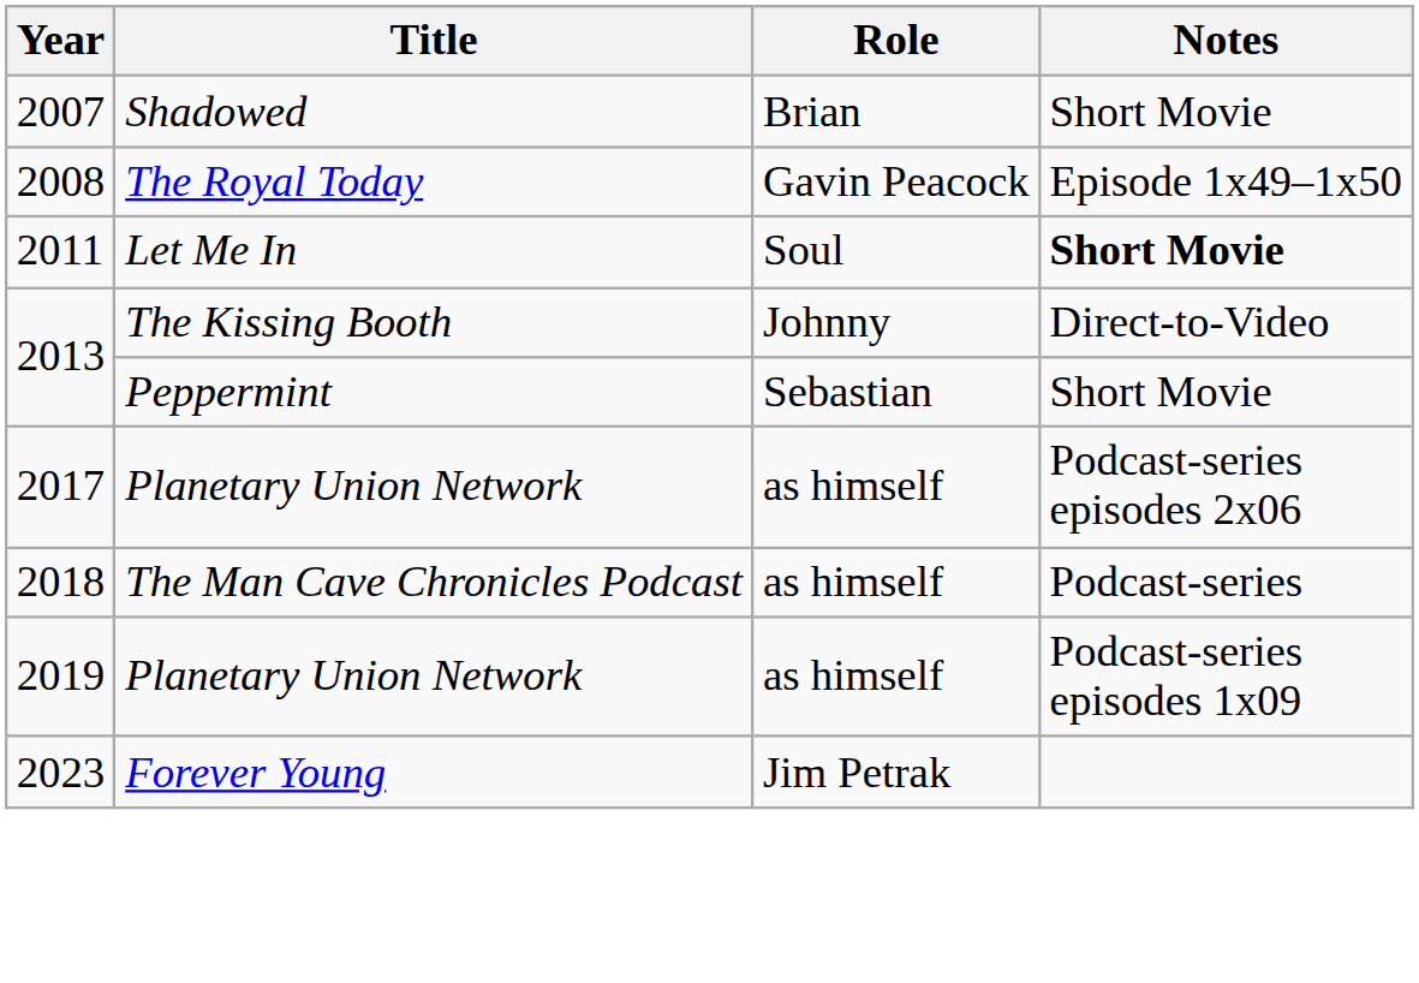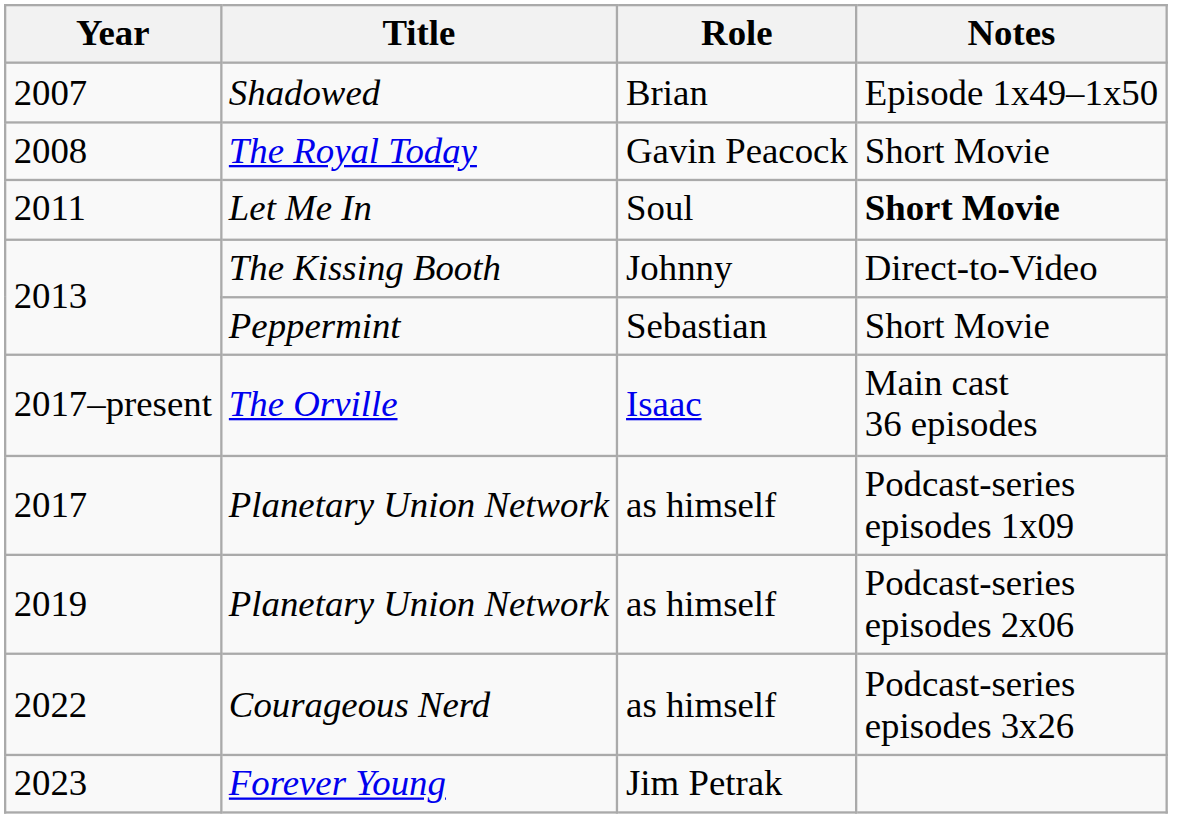 <table class="wikitable sortable plainrowheaders">
 <tr>
 <th>Year</th>
 <th>Title</th>
 <th>Role</th>
 <th>Notes</th>
 </tr>
 <tr>
 <td scope="row">2007</td>
 <td><em>Shadowed</em></td>
 <td>Brian</td>
-<td>Short Movie</td>
+<td>Episode 1x49–1x50</td>
 </tr>
 <tr>
 <td scope="row">2008</td>
 <td><em><a href='#'>The Royal Today</a></em></td>
 <td>Gavin Peacock</td>
-<td>Episode 1x49–1x50</td>
+<td>Short Movie</td>
 </tr>
 <tr>
 <td scope="row">2011</td>
 <td><em>Let Me In</em></td>
 <td>Soul</td>
 <td><strong>Short Movie</strong></td>
 </tr>
 <tr>
 <td rowspan=2>2013</td>
 <td><em>The Kissing Booth</em></td>
 <td>Johnny</td>
 <td>Direct-to-Video</td>
 </tr>
 <tr>
 <td><em>Peppermint</em></td>
 <td>Sebastian</td>
 <td>Short Movie</td>
 </tr>
 <tr>
+<td scope="row">2017–present</td>
+<td><em><a href='#'>The Orville</a></em></td>
+<td><a href='#'>Isaac</a></td>
+<td>Main cast <br> 36 episodes</td>
+</tr>
+<tr>
 <td scope="row">2017</td>
+<td><em>Planetary Union Network</em></td>
+<td>as himself</td>
+<td>Podcast-series <br> episodes 1x09</td>
+</tr>
+<tr>
+<td scope="row">2019</td>
 <td><em>Planetary Union Network</em></td>
 <td>as himself</td>
 <td>Podcast-series <br> episodes 2x06</td>
 </tr>
 <tr>
-<td scope="row">2018</td>
-<td><em>The Man Cave Chronicles Podcast</em></td>
+<td scope="row">2022</td>
+<td><em>Courageous Nerd</em></td>
 <td>as himself</td>
-<td>Podcast-series</td>
-</tr>
-<tr>
-<td scope="row">2019</td>
-<td><em>Planetary Union Network</em></td>
-<td>as himself</td>
-<td>Podcast-series <br> episodes 1x09</td>
+<td>Podcast-series <br> episodes 3x26</td>
 </tr>
 <tr>
 <td scope="row">2023</td>
 <td><em><a href='#'>Forever Young</a></em></td>
 <td>Jim Petrak</td>
 <td></td>
 </tr>
 </table>
